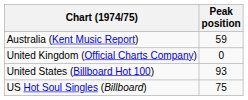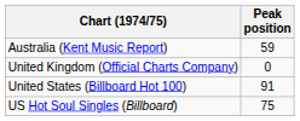 <table class="wikitable">
 <tr>
 <th>Chart (1974/75)</th>
 <th>Peak<br> position</th>
 </tr>
 <tr>
 <td>Australia (<a href='#'>Kent Music Report</a>)</td>
 <td align="center">59</td>
 </tr>
 <tr>
 <td>United Kingdom (<a href='#'>Official Charts Company</a>)</td>
 <td align="center">0</td>
 </tr>
 <tr>
 <td>United States (<a href='#'>Billboard Hot 100</a>)</td>
-<td align="center">93</td>
+<td align="center">91</td>
 </tr>
 <tr>
 <td>US <a href='#'>Hot Soul Singles</a> (<em>Billboard</em>)</td>
 <td align="center">75</td>
 </tr>
 </table>
